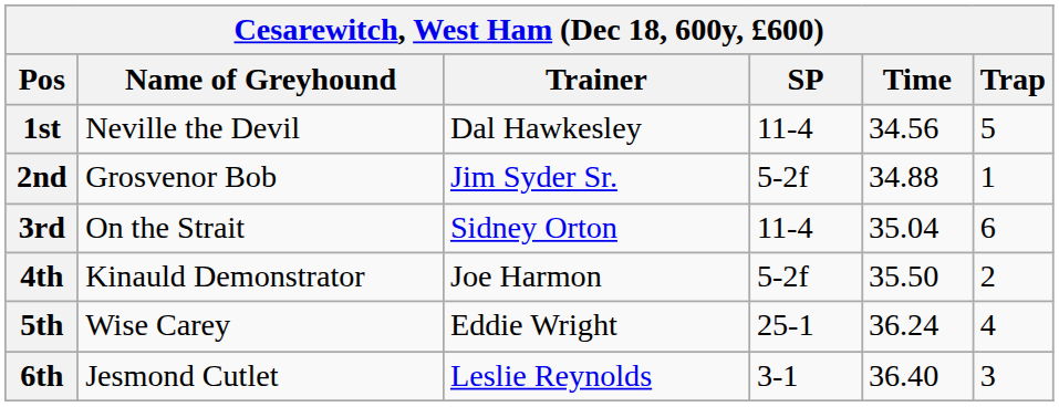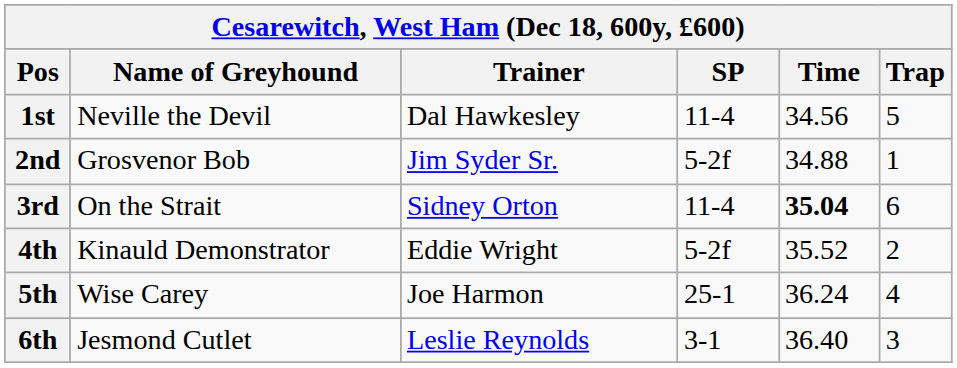 <table class="wikitable">
 <tr>
 <th colspan="6"><a href='#'>Cesarewitch</a>, <a href='#'>West Ham</a> (Dec 18, 600y, £600)</th>
 </tr>
 <tr>
 <th width=30>Pos</th>
 <th width=180>Name of Greyhound</th>
 <th width=150>Trainer</th>
 <th width=50>SP</th>
 <th width=50>Time</th>
 <th width=30>Trap</th>
 </tr>
 <tr>
 <th>1st</th>
 <td>Neville the Devil</td>
 <td>Dal Hawkesley</td>
 <td>11-4</td>
 <td>34.56</td>
 <td>5</td>
 </tr>
 <tr>
 <th>2nd</th>
 <td>Grosvenor Bob</td>
 <td><a href='#'>Jim Syder Sr.</a></td>
 <td>5-2f</td>
 <td>34.88</td>
 <td>1</td>
 </tr>
 <tr>
 <th>3rd</th>
 <td>On the Strait</td>
 <td><a href='#'>Sidney Orton</a></td>
 <td>11-4</td>
-<td>35.04</td>
+<td><strong>35.04</strong></td>
 <td>6</td>
 </tr>
 <tr>
 <th>4th</th>
 <td>Kinauld Demonstrator</td>
-<td>Joe Harmon</td>
+<td>Eddie Wright</td>
 <td>5-2f</td>
-<td>35.50</td>
+<td>35.52</td>
 <td>2</td>
 </tr>
 <tr>
 <th>5th</th>
 <td>Wise Carey</td>
-<td>Eddie Wright</td>
+<td>Joe Harmon</td>
 <td>25-1</td>
 <td>36.24</td>
 <td>4</td>
 </tr>
 <tr>
 <th>6th</th>
 <td>Jesmond Cutlet</td>
 <td><a href='#'>Leslie Reynolds</a></td>
 <td>3-1</td>
 <td>36.40</td>
 <td>3</td>
 </tr>
 </table>
